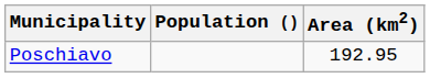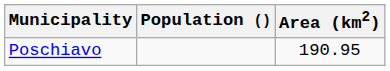 <table class="wikitable">
 <tr>
 <th>Municipality</th>
 <th>Population <small>()</small></th>
 <th>Area (km<sup>2</sup>)</th>
 </tr>
 <tr>
 <td><a href='#'>Poschiavo</a></td>
 <td align="center"></td>
-<td align="center">192.95</td>
+<td align="center">190.95</td>
 </tr>
 </table>
